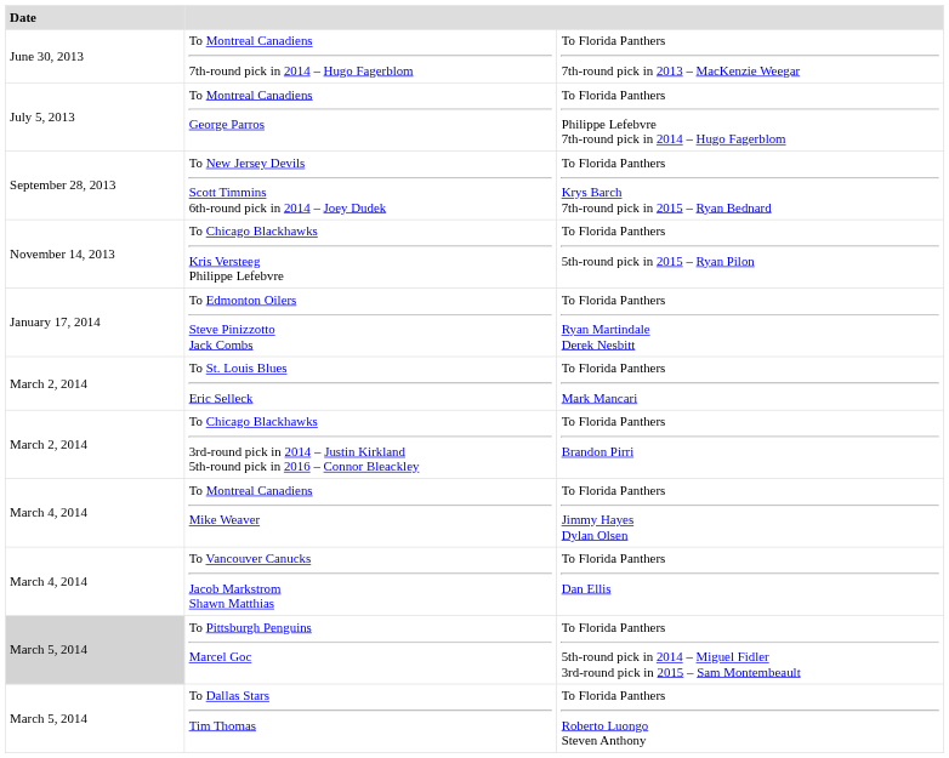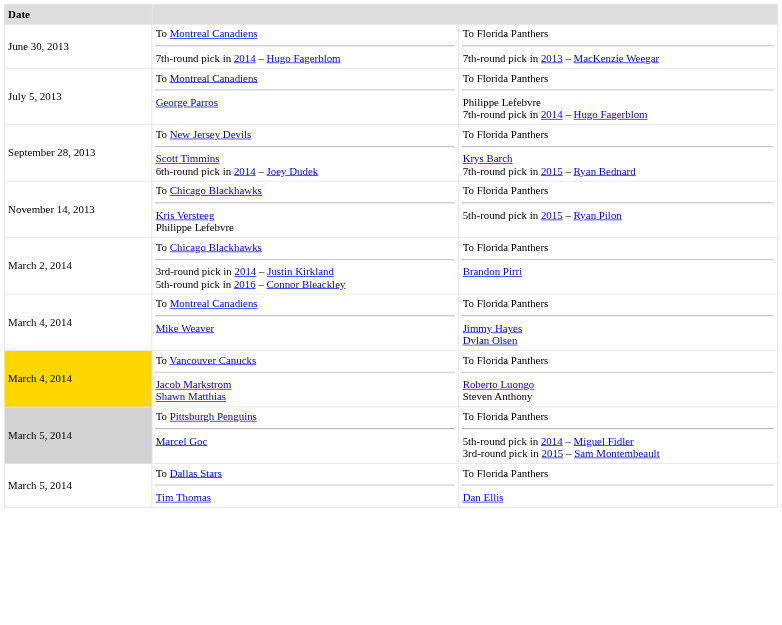 <table border=1 style="border-collapse:collapse" bordercolor="#DFDFDF" cellpadding="5" width=90%>
 <tr bgcolor="#dddddd">
 <td><strong>Date</strong></td>
 <th colspan="2"></th>
 </tr>
 <tr>
 <td>June 30, 2013</td>
 <td valign="top">To <a href='#'>Montreal Canadiens</a> <hr>7th-round pick in <a href='#'>2014</a> – <a href='#'>Hugo Fagerblom</a></td>
 <td valign="top">To Florida Panthers <hr>7th-round pick in <a href='#'>2013</a> – <a href='#'>MacKenzie Weegar</a></td>
 </tr>
 <tr>
 <td>July 5, 2013</td>
 <td valign="top">To <a href='#'>Montreal Canadiens</a> <hr><a href='#'>George Parros</a></td>
 <td valign="top">To Florida Panthers <hr>Philippe Lefebvre<br>7th-round pick in <a href='#'>2014</a> – <a href='#'>Hugo Fagerblom</a></td>
 </tr>
 <tr>
 <td>September 28, 2013</td>
 <td valign="top">To <a href='#'>New Jersey Devils</a> <hr><a href='#'>Scott Timmins</a><br>6th-round pick in <a href='#'>2014</a> – <a href='#'>Joey Dudek</a></td>
 <td valign="top">To Florida Panthers <hr><a href='#'>Krys Barch</a><br>7th-round pick in <a href='#'>2015</a> – <a href='#'>Ryan Bednard</a></td>
 </tr>
 <tr>
 <td>November 14, 2013</td>
 <td valign="top">To <a href='#'>Chicago Blackhawks</a><hr><a href='#'>Kris Versteeg</a><br>Philippe Lefebvre</td>
 <td valign="top">To Florida Panthers <hr>5th-round pick in <a href='#'>2015</a> – <a href='#'>Ryan Pilon</a></td>
 </tr>
 <tr>
-<td>January 17, 2014</td>
-<td valign="top">To <a href='#'>Edmonton Oilers</a><hr><a href='#'>Steve Pinizzotto</a><br><a href='#'>Jack Combs</a></td>
-<td valign="top">To Florida Panthers <hr><a href='#'>Ryan Martindale</a><br><a href='#'>Derek Nesbitt</a></td>
-</tr>
-<tr>
-<td>March 2, 2014</td>
-<td valign="top">To <a href='#'>St. Louis Blues</a><hr><a href='#'>Eric Selleck</a></td>
-<td valign="top">To Florida Panthers <hr><a href='#'>Mark Mancari</a></td>
-</tr>
-<tr>
 <td>March 2, 2014</td>
 <td valign="top">To <a href='#'>Chicago Blackhawks</a><hr>3rd-round pick in <a href='#'>2014</a> – <a href='#'>Justin Kirkland</a><br>5th-round pick in <a href='#'>2016</a> – <a href='#'>Connor Bleackley</a></td>
 <td valign="top">To Florida Panthers <hr><a href='#'>Brandon Pirri</a></td>
 </tr>
 <tr>
 <td>March 4, 2014</td>
 <td valign="top">To <a href='#'>Montreal Canadiens</a><hr><a href='#'>Mike Weaver</a></td>
 <td valign="top">To Florida Panthers <hr><a href='#'>Jimmy Hayes</a><br><a href='#'>Dylan Olsen</a></td>
 </tr>
 <tr>
-<td>March 4, 2014</td>
+<td style="background: gold;">March 4, 2014</td>
 <td valign="top">To <a href='#'>Vancouver Canucks</a><hr><a href='#'>Jacob Markstrom</a><br><a href='#'>Shawn Matthias</a></td>
-<td valign="top">To Florida Panthers <hr><a href='#'>Dan Ellis</a></td>
+<td valign="top">To Florida Panthers <hr><a href='#'>Roberto Luongo</a><br>Steven Anthony</td>
 </tr>
 <tr>
 <td style="background: lightgrey;">March 5, 2014</td>
 <td valign="top">To <a href='#'>Pittsburgh Penguins</a><hr><a href='#'>Marcel Goc</a></td>
 <td valign="top">To Florida Panthers <hr>5th-round pick in <a href='#'>2014</a> – <a href='#'>Miguel Fidler</a><br>3rd-round pick in <a href='#'>2015</a> – <a href='#'>Sam Montembeault</a></td>
 </tr>
 <tr>
 <td>March 5, 2014</td>
 <td valign="top">To <a href='#'>Dallas Stars</a><hr><a href='#'>Tim Thomas</a></td>
-<td valign="top">To Florida Panthers <hr><a href='#'>Roberto Luongo</a><br>Steven Anthony</td>
+<td valign="top">To Florida Panthers <hr><a href='#'>Dan Ellis</a></td>
 </tr>
 </table>
